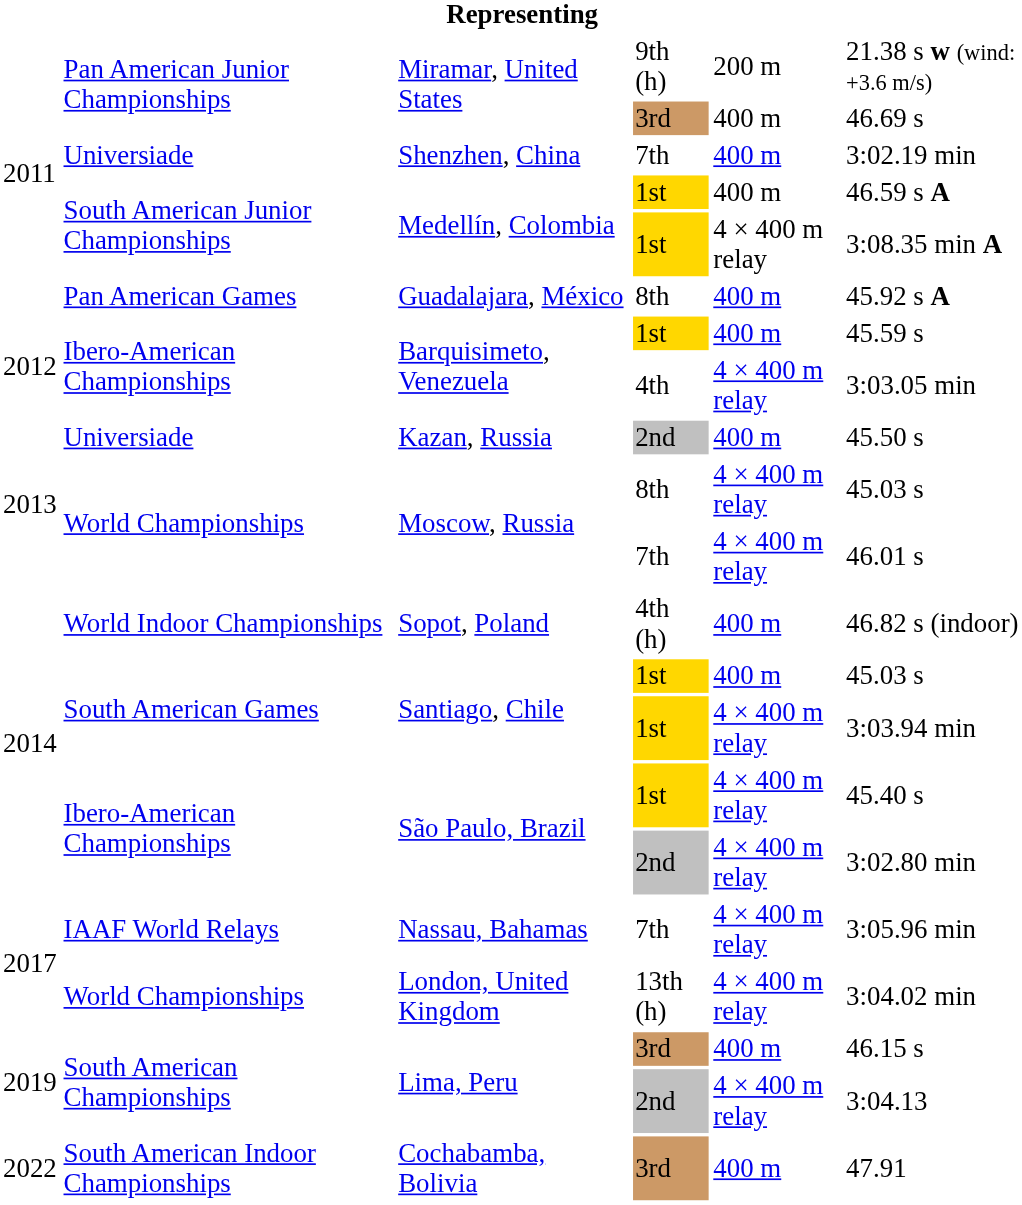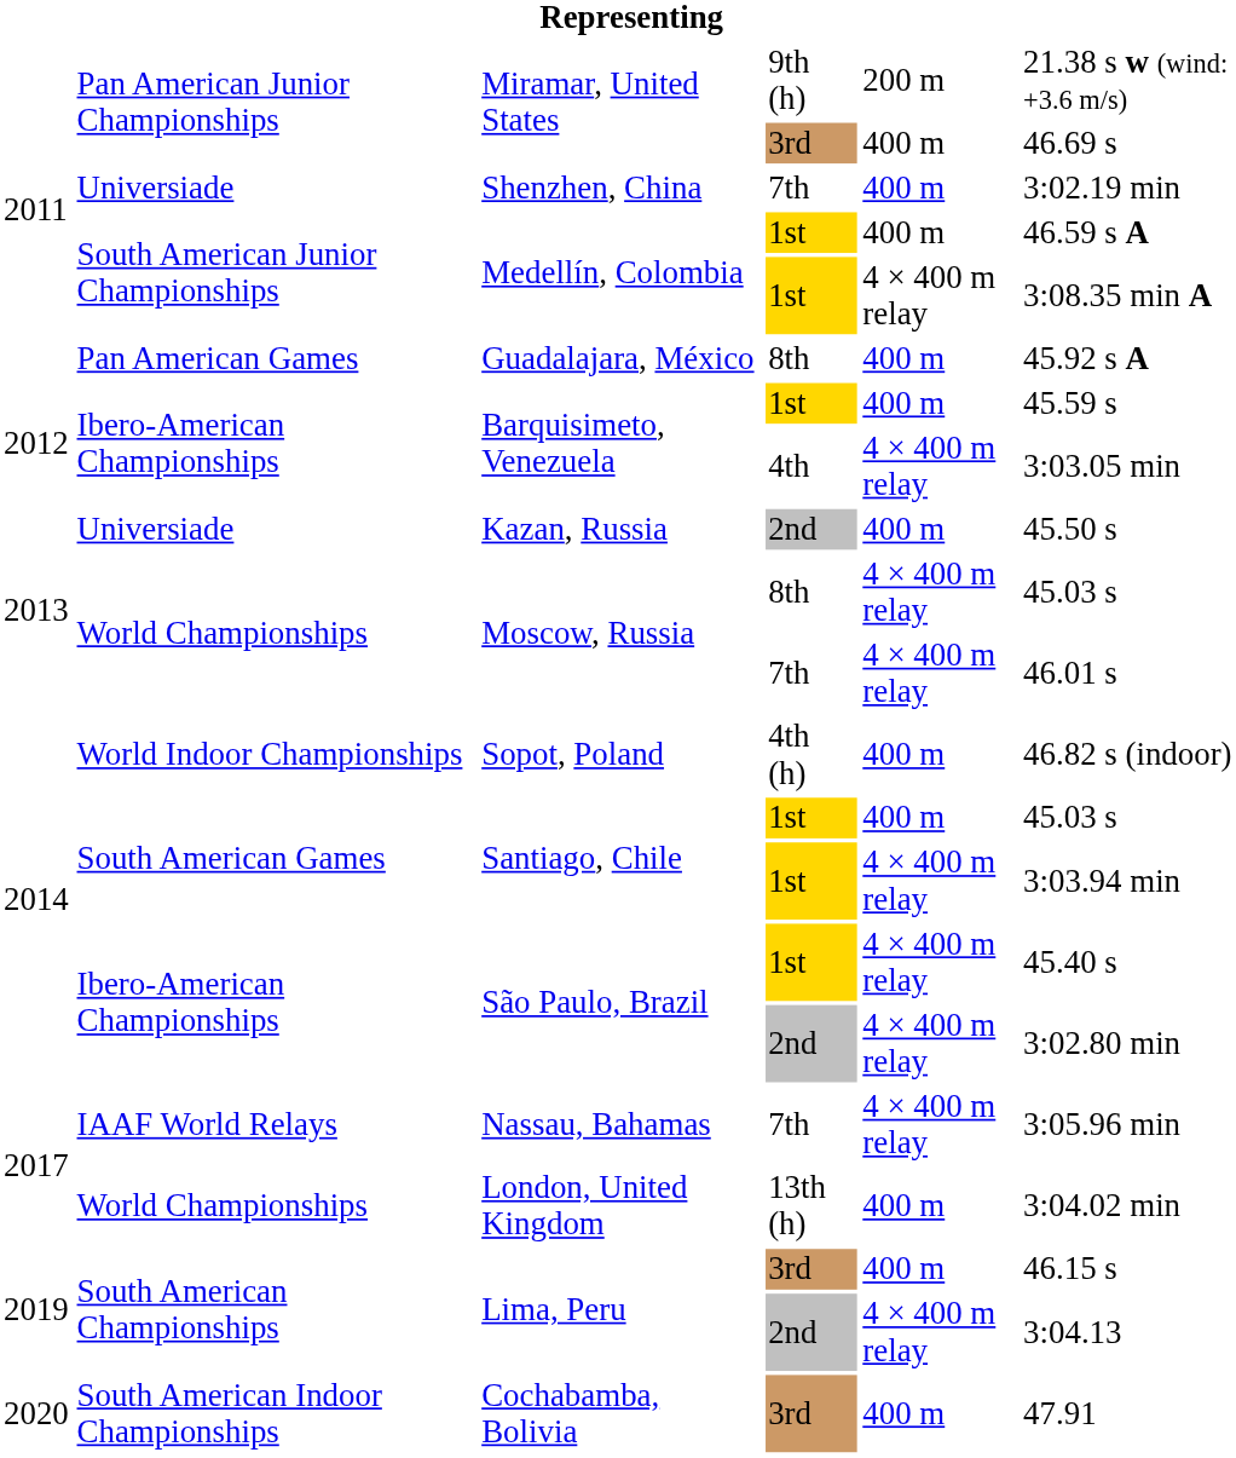 <table>
 <tr>
 <th colspan="6">Representing </th>
 </tr>
 <tr>
 <td rowspan=6>2011</td>
 <td rowspan=2><a href='#'>Pan American Junior Championships</a></td>
 <td rowspan=2><a href='#'>Miramar</a>, <a href='#'>United States</a></td>
 <td>9th (h)</td>
 <td>200 m</td>
 <td>21.38 s <strong>w</strong> <small>(wind: +3.6 m/s)</small></td>
 </tr>
 <tr>
 <td bgcolor=cc9966>3rd</td>
 <td>400 m</td>
 <td>46.69 s</td>
 </tr>
 <tr>
 <td><a href='#'>Universiade</a></td>
 <td><a href='#'>Shenzhen</a>, <a href='#'>China</a></td>
 <td>7th</td>
 <td><a href='#'>400 m</a></td>
 <td>3:02.19 min</td>
 </tr>
 <tr>
 <td rowspan=2><a href='#'>South American Junior Championships</a></td>
 <td rowspan=2><a href='#'>Medellín</a>, <a href='#'>Colombia</a></td>
 <td bgcolor=gold>1st</td>
 <td>400 m</td>
 <td>46.59 s <strong>A</strong></td>
 </tr>
 <tr>
 <td bgcolor=gold>1st</td>
 <td>4 × 400 m relay</td>
 <td>3:08.35 min <strong>A</strong></td>
 </tr>
 <tr>
 <td><a href='#'>Pan American Games</a></td>
 <td><a href='#'>Guadalajara</a>, <a href='#'>México</a></td>
 <td>8th</td>
 <td><a href='#'>400 m</a></td>
 <td>45.92 s <strong>A</strong></td>
 </tr>
 <tr>
 <td rowspan=2>2012</td>
 <td rowspan=2><a href='#'>Ibero-American Championships</a></td>
 <td rowspan=2><a href='#'>Barquisimeto</a>, <a href='#'>Venezuela</a></td>
 <td bgcolor=gold>1st</td>
 <td><a href='#'>400 m</a></td>
 <td>45.59 s</td>
 </tr>
 <tr>
 <td>4th</td>
 <td><a href='#'>4 × 400 m relay</a></td>
 <td>3:03.05 min</td>
 </tr>
 <tr>
 <td rowspan=3>2013</td>
 <td><a href='#'>Universiade</a></td>
 <td><a href='#'>Kazan</a>, <a href='#'>Russia</a></td>
 <td bgcolor=silver>2nd</td>
 <td><a href='#'>400 m</a></td>
 <td>45.50 s</td>
 </tr>
 <tr>
 <td rowspan=2><a href='#'>World Championships</a></td>
 <td rowspan=2><a href='#'>Moscow</a>, <a href='#'>Russia</a></td>
 <td>8th</td>
 <td><a href='#'>4 × 400 m relay</a></td>
 <td>45.03 s</td>
 </tr>
 <tr>
 <td>7th</td>
 <td><a href='#'>4 × 400 m relay</a></td>
 <td>46.01 s</td>
 </tr>
 <tr>
 <td rowspan=5>2014</td>
 <td><a href='#'>World Indoor Championships</a></td>
 <td><a href='#'>Sopot</a>, <a href='#'>Poland</a></td>
 <td>4th (h)</td>
 <td><a href='#'>400 m</a></td>
 <td>46.82 s (indoor)</td>
 </tr>
 <tr>
 <td rowspan=2><a href='#'>South American Games</a></td>
 <td rowspan=2><a href='#'>Santiago</a>, <a href='#'>Chile</a></td>
 <td bgcolor=gold>1st</td>
 <td><a href='#'>400 m</a></td>
 <td>45.03 s</td>
 </tr>
 <tr>
 <td bgcolor=gold>1st</td>
 <td><a href='#'>4 × 400 m relay</a></td>
 <td>3:03.94 min</td>
 </tr>
 <tr>
 <td rowspan=2><a href='#'>Ibero-American Championships</a></td>
 <td rowspan=2><a href='#'>São Paulo, Brazil</a></td>
 <td bgcolor=gold>1st</td>
 <td><a href='#'>4 × 400 m relay</a></td>
 <td>45.40 s</td>
 </tr>
 <tr>
 <td bgcolor=silver>2nd</td>
 <td><a href='#'>4 × 400 m relay</a></td>
 <td>3:02.80 min</td>
 </tr>
 <tr>
 <td rowspan=2>2017</td>
 <td><a href='#'>IAAF World Relays</a></td>
 <td><a href='#'>Nassau, Bahamas</a></td>
 <td>7th</td>
 <td><a href='#'>4 × 400 m relay</a></td>
 <td>3:05.96 min</td>
 </tr>
 <tr>
 <td><a href='#'>World Championships</a></td>
 <td><a href='#'>London, United Kingdom</a></td>
 <td>13th (h)</td>
-<td><a href='#'>4 × 400 m relay</a></td>
+<td><a href='#'>400 m</a></td>
 <td>3:04.02 min</td>
 </tr>
 <tr>
 <td rowspan=2>2019</td>
 <td rowspan=2><a href='#'>South American Championships</a></td>
 <td rowspan=2><a href='#'>Lima, Peru</a></td>
 <td bgcolor=cc9966>3rd</td>
 <td><a href='#'>400 m</a></td>
 <td>46.15 s</td>
 </tr>
 <tr>
 <td bgcolor=silver>2nd</td>
 <td><a href='#'>4 × 400 m relay</a></td>
 <td>3:04.13</td>
 </tr>
 <tr>
-<td>2022</td>
+<td>2020</td>
 <td><a href='#'>South American Indoor Championships</a></td>
 <td><a href='#'>Cochabamba, Bolivia</a></td>
 <td bgcolor=cc9966>3rd</td>
 <td><a href='#'>400 m</a></td>
 <td>47.91</td>
 </tr>
 </table>
